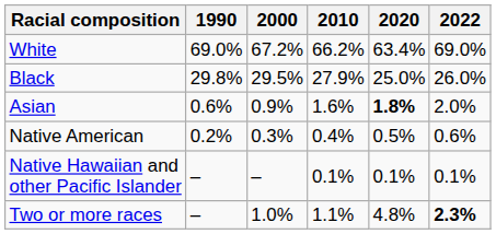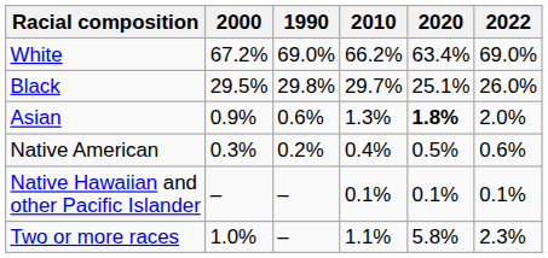 <table class="wikitable sortable collapsible" style="font-size: 90%;">
 <tr>
 <th>Racial composition</th>
+<th>2000</th>
 <th>1990</th>
-<th>2000</th>
 <th>2010</th>
 <th>2020</th>
 <th>2022</th>
 </tr>
 <tr>
 <td><a href='#'>White</a></td>
+<td>67.2%</td>
 <td>69.0%</td>
-<td>67.2%</td>
 <td>66.2%</td>
 <td>63.4%</td>
 <td>69.0%</td>
 </tr>
 <tr>
 <td><a href='#'>Black</a></td>
+<td>29.5%</td>
 <td>29.8%</td>
-<td>29.5%</td>
-<td>27.9%</td>
-<td>25.0%</td>
+<td>29.7%</td>
+<td>25.1%</td>
 <td>26.0%</td>
 </tr>
 <tr>
 <td><a href='#'>Asian</a></td>
+<td>0.9%</td>
 <td>0.6%</td>
-<td>0.9%</td>
-<td>1.6%</td>
+<td>1.3%</td>
 <td><strong>1.8%</strong></td>
 <td>2.0%</td>
 </tr>
 <tr>
 <td>Native American</td>
+<td>0.3%</td>
 <td>0.2%</td>
-<td>0.3%</td>
 <td>0.4%</td>
 <td>0.5%</td>
 <td>0.6%</td>
 </tr>
 <tr>
 <td><a href='#'>Native Hawaiian</a> and<br><a href='#'>other Pacific Islander</a></td>
 <td>–</td>
 <td>–</td>
 <td>0.1%</td>
 <td>0.1%</td>
 <td>0.1%</td>
 </tr>
 <tr>
 <td><a href='#'>Two or more races</a></td>
+<td>1.0%</td>
 <td>–</td>
-<td>1.0%</td>
 <td>1.1%</td>
-<td>4.8%</td>
-<td><strong>2.3%</strong></td>
+<td>5.8%</td>
+<td>2.3%</td>
 </tr>
 </table>
